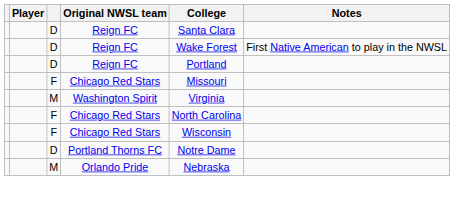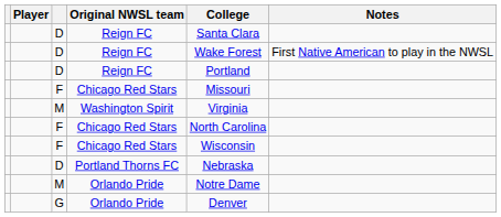 <table class="wikitable sortable" style="font-size: 95%;text-align: center;">
 <tr>
 <th></th>
 <th>Player</th>
 <th></th>
 <th>Original NWSL team</th>
 <th>College</th>
 <th class=unsortable>Notes</th>
 </tr>
 <tr>
 <td></td>
 <td></td>
 <td>D</td>
 <td><a href='#'>Reign FC</a></td>
 <td><a href='#'>Santa Clara</a></td>
 <td></td>
 </tr>
 <tr>
 <td></td>
 <td></td>
 <td>D</td>
 <td><a href='#'>Reign FC</a></td>
 <td><a href='#'>Wake Forest</a></td>
 <td>First <a href='#'>Native American</a> to play in the NWSL</td>
 </tr>
 <tr>
 <td></td>
 <td></td>
 <td>D</td>
 <td><a href='#'>Reign FC</a></td>
 <td><a href='#'>Portland</a></td>
 <td></td>
 </tr>
 <tr>
 <td></td>
 <td></td>
 <td>F</td>
 <td><a href='#'>Chicago Red Stars</a></td>
 <td><a href='#'>Missouri</a></td>
 <td></td>
 </tr>
 <tr>
 <td></td>
 <td></td>
 <td>M</td>
 <td><a href='#'>Washington Spirit</a></td>
 <td><a href='#'>Virginia</a></td>
 <td></td>
 </tr>
 <tr>
 <td></td>
 <td></td>
 <td>F</td>
 <td><a href='#'>Chicago Red Stars</a></td>
 <td><a href='#'>North Carolina</a></td>
 <td></td>
 </tr>
 <tr>
 <td></td>
 <td></td>
 <td>F</td>
 <td><a href='#'>Chicago Red Stars</a></td>
 <td><a href='#'>Wisconsin</a></td>
 <td></td>
 </tr>
 <tr>
 <td></td>
 <td></td>
 <td>D</td>
 <td><a href='#'>Portland Thorns FC</a></td>
-<td><a href='#'>Notre Dame</a></td>
+<td><a href='#'>Nebraska</a></td>
 <td></td>
 </tr>
 <tr>
 <td></td>
 <td></td>
 <td>M</td>
 <td><a href='#'>Orlando Pride</a></td>
-<td><a href='#'>Nebraska</a></td>
+<td><a href='#'>Notre Dame</a></td>
+<td></td>
+</tr>
+<tr>
+<td></td>
+<td></td>
+<td>G</td>
+<td><a href='#'>Orlando Pride</a></td>
+<td><a href='#'>Denver</a></td>
 <td></td>
 </tr>
 </table>
